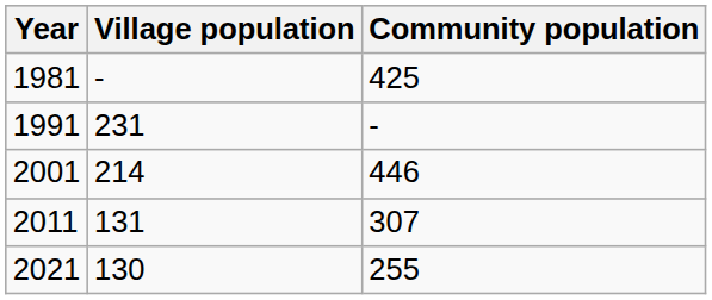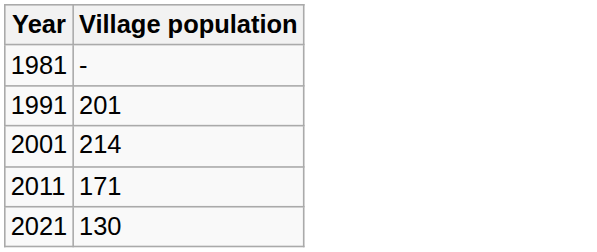 <table class="wikitable">
 <tr>
 <th>Year</th>
 <th>Village population</th>
-<th>Community population</th>
 </tr>
 <tr>
 <td>1981</td>
 <td>-</td>
-<td>425</td>
 </tr>
 <tr>
 <td>1991</td>
-<td>231</td>
-<td>-</td>
+<td>201</td>
 </tr>
 <tr>
 <td>2001</td>
 <td>214</td>
-<td>446</td>
 </tr>
 <tr>
 <td>2011</td>
-<td>131</td>
-<td>307</td>
+<td>171</td>
 </tr>
 <tr>
 <td>2021</td>
 <td>130</td>
-<td>255</td>
 </tr>
 </table>
